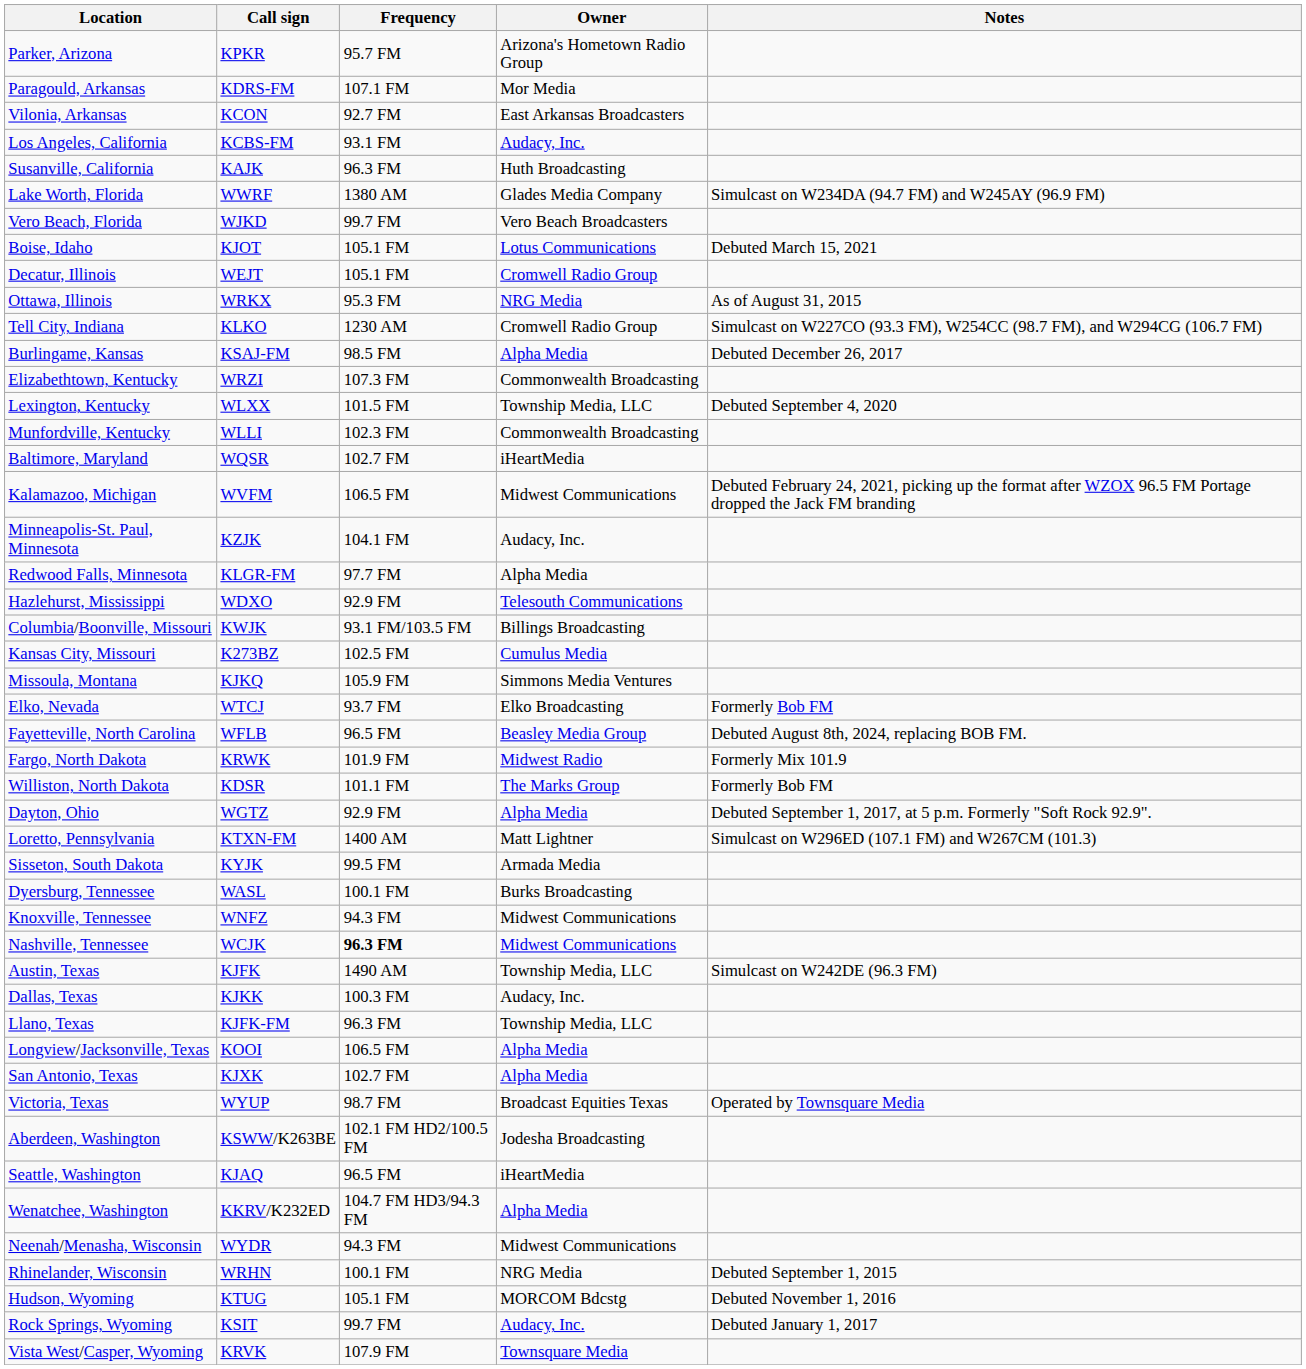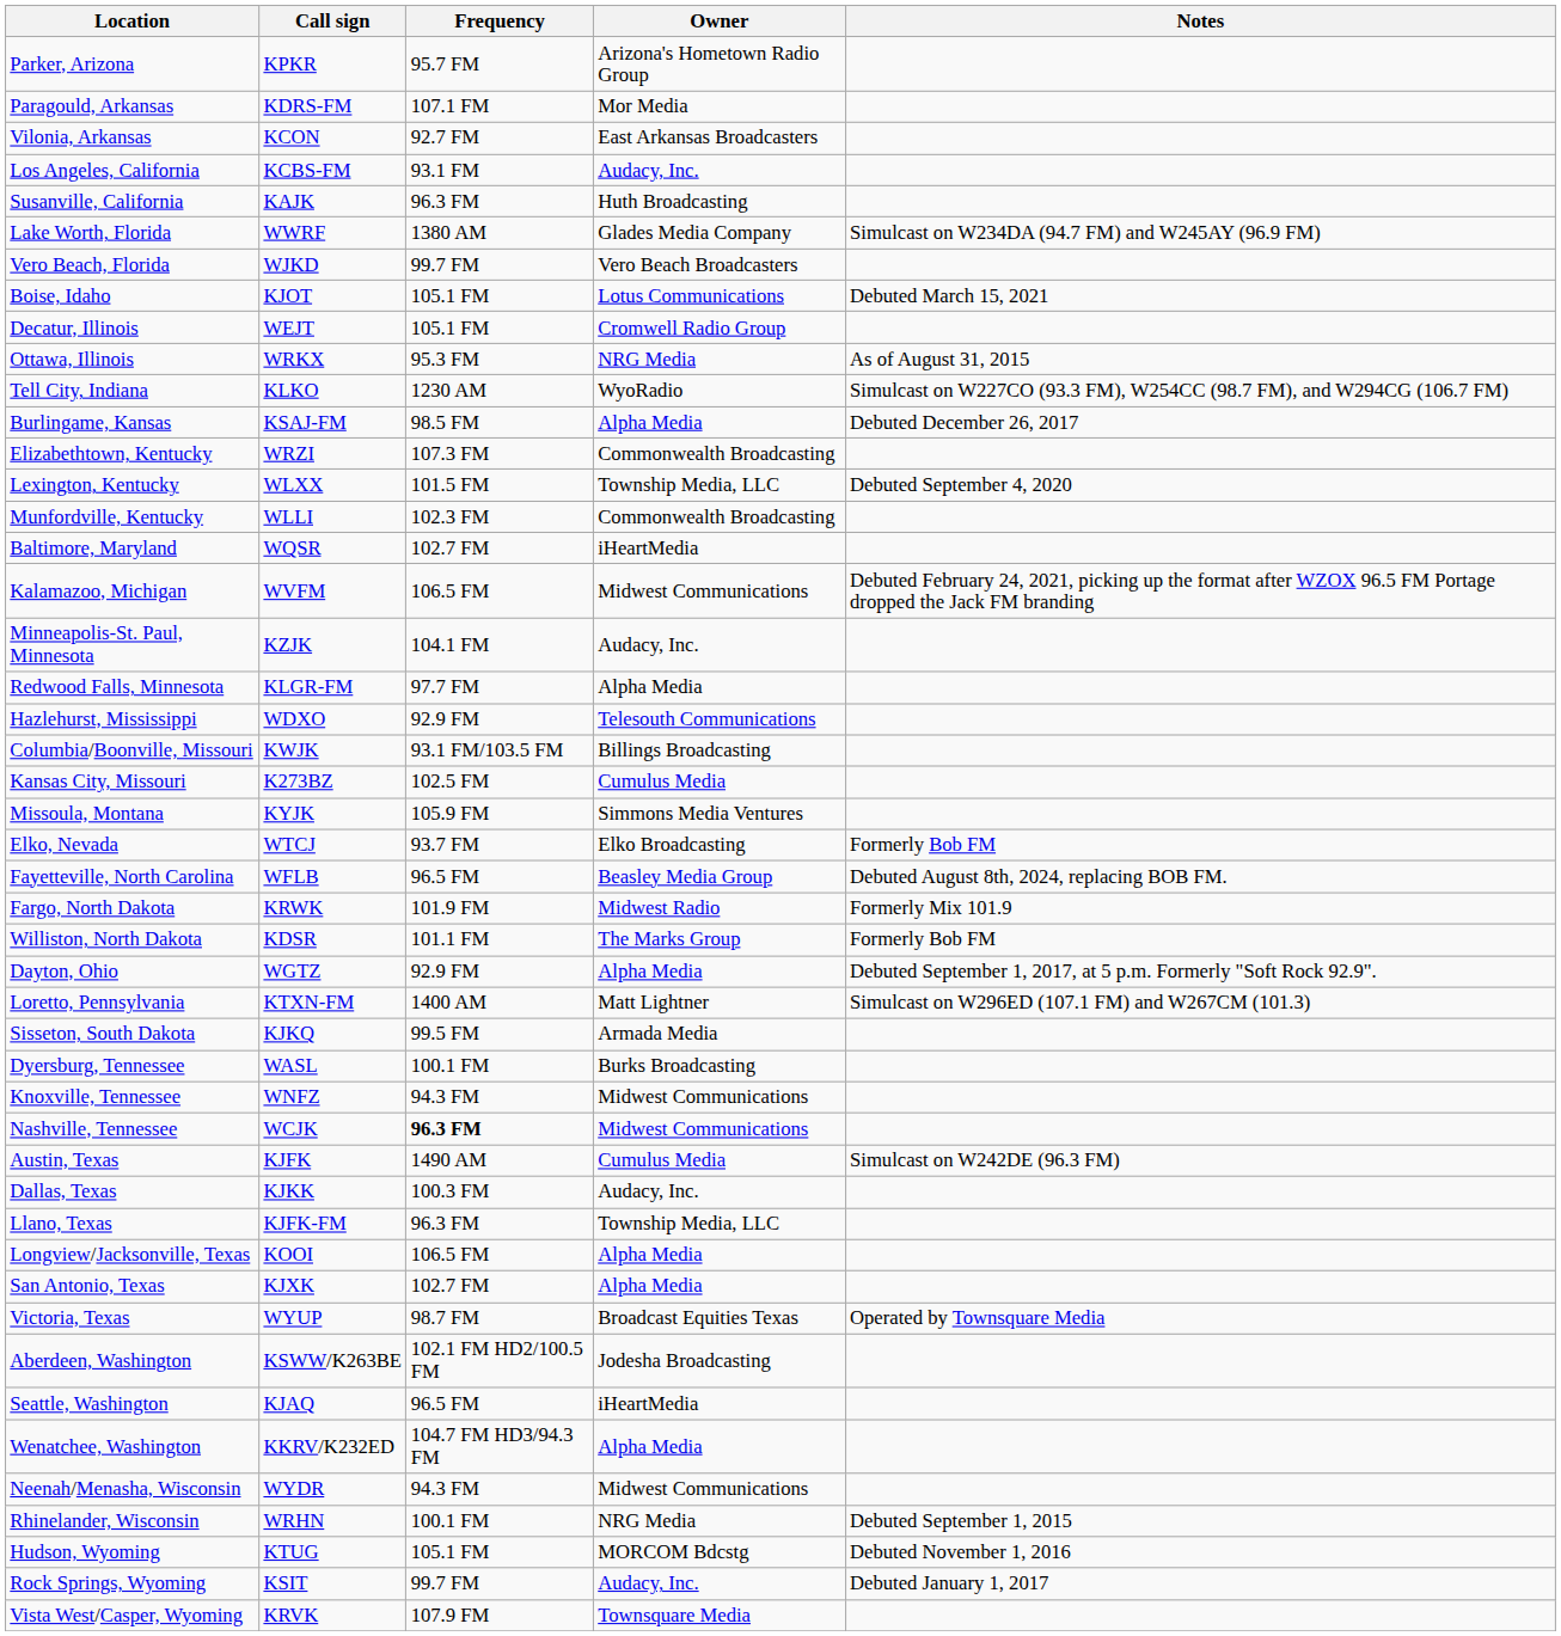 <table class="wikitable sortable">
 <tr>
 <th>Location</th>
 <th>Call sign</th>
 <th>Frequency</th>
 <th>Owner</th>
 <th>Notes</th>
 </tr>
 <tr>
 <td><a href='#'>Parker, Arizona</a></td>
 <td><a href='#'>KPKR</a></td>
 <td>95.7 FM</td>
 <td>Arizona's Hometown Radio Group</td>
 <td></td>
 </tr>
 <tr>
 <td><a href='#'>Paragould, Arkansas</a></td>
 <td><a href='#'>KDRS-FM</a></td>
 <td>107.1 FM</td>
 <td>Mor Media</td>
 <td></td>
 </tr>
 <tr>
 <td><a href='#'>Vilonia, Arkansas</a></td>
 <td><a href='#'>KCON</a></td>
 <td>92.7 FM</td>
 <td>East Arkansas Broadcasters</td>
 <td></td>
 </tr>
 <tr>
 <td><a href='#'>Los Angeles, California</a></td>
 <td><a href='#'>KCBS-FM</a></td>
 <td>93.1 FM</td>
 <td><a href='#'>Audacy, Inc.</a></td>
 <td></td>
 </tr>
 <tr>
 <td><a href='#'>Susanville, California</a></td>
 <td><a href='#'>KAJK</a></td>
 <td>96.3 FM</td>
 <td>Huth Broadcasting</td>
 <td></td>
 </tr>
 <tr>
 <td><a href='#'>Lake Worth, Florida</a></td>
 <td><a href='#'>WWRF</a></td>
 <td>1380 AM</td>
 <td>Glades Media Company</td>
 <td>Simulcast on W234DA (94.7 FM) and W245AY (96.9 FM)</td>
 </tr>
 <tr>
 <td><a href='#'>Vero Beach, Florida</a></td>
 <td><a href='#'>WJKD</a></td>
 <td>99.7 FM</td>
 <td>Vero Beach Broadcasters</td>
 <td></td>
 </tr>
 <tr>
 <td><a href='#'>Boise, Idaho</a></td>
 <td><a href='#'>KJOT</a></td>
 <td>105.1 FM</td>
 <td><a href='#'>Lotus Communications</a></td>
 <td>Debuted March 15, 2021</td>
 </tr>
 <tr>
 <td><a href='#'>Decatur, Illinois</a></td>
 <td><a href='#'>WEJT</a></td>
 <td>105.1 FM</td>
 <td><a href='#'>Cromwell Radio Group</a></td>
 <td></td>
 </tr>
 <tr>
 <td><a href='#'>Ottawa, Illinois</a></td>
 <td><a href='#'>WRKX</a></td>
 <td>95.3 FM</td>
 <td><a href='#'>NRG Media</a></td>
 <td>As of August 31, 2015</td>
 </tr>
 <tr>
 <td><a href='#'>Tell City, Indiana</a></td>
 <td><a href='#'>KLKO</a></td>
 <td>1230 AM</td>
-<td>Cromwell Radio Group</td>
+<td>WyoRadio</td>
 <td>Simulcast on W227CO (93.3 FM), W254CC (98.7 FM), and W294CG (106.7 FM)</td>
 </tr>
 <tr>
 <td><a href='#'>Burlingame, Kansas</a></td>
 <td><a href='#'>KSAJ-FM</a></td>
 <td>98.5 FM</td>
 <td><a href='#'>Alpha Media</a></td>
 <td>Debuted December 26, 2017</td>
 </tr>
 <tr>
 <td><a href='#'>Elizabethtown, Kentucky</a></td>
 <td><a href='#'>WRZI</a></td>
 <td>107.3 FM</td>
 <td>Commonwealth Broadcasting</td>
 <td></td>
 </tr>
 <tr>
 <td><a href='#'>Lexington, Kentucky</a></td>
 <td><a href='#'>WLXX</a></td>
 <td>101.5 FM</td>
 <td>Township Media, LLC</td>
 <td>Debuted September 4, 2020</td>
 </tr>
 <tr>
 <td><a href='#'>Munfordville, Kentucky</a></td>
 <td><a href='#'>WLLI</a></td>
 <td>102.3 FM</td>
 <td>Commonwealth Broadcasting</td>
 <td></td>
 </tr>
 <tr>
 <td><a href='#'>Baltimore, Maryland</a></td>
 <td><a href='#'>WQSR</a></td>
 <td>102.7 FM</td>
 <td>iHeartMedia</td>
 <td></td>
 </tr>
 <tr>
 <td><a href='#'>Kalamazoo, Michigan</a></td>
 <td><a href='#'>WVFM</a></td>
 <td>106.5 FM</td>
 <td>Midwest Communications</td>
 <td>Debuted February 24, 2021, picking up the format after <a href='#'>WZOX</a> 96.5 FM Portage dropped the Jack FM branding</td>
 </tr>
 <tr>
 <td><a href='#'>Minneapolis-St. Paul, Minnesota</a></td>
 <td><a href='#'>KZJK</a></td>
 <td>104.1 FM</td>
 <td>Audacy, Inc.</td>
 <td></td>
 </tr>
 <tr>
 <td><a href='#'>Redwood Falls, Minnesota</a></td>
 <td><a href='#'>KLGR-FM</a></td>
 <td>97.7 FM</td>
 <td>Alpha Media</td>
 <td></td>
 </tr>
 <tr>
 <td><a href='#'>Hazlehurst, Mississippi</a></td>
 <td><a href='#'>WDXO</a></td>
 <td>92.9 FM</td>
 <td><a href='#'>Telesouth Communications</a></td>
 <td></td>
 </tr>
 <tr>
 <td><a href='#'>Columbia</a>/<a href='#'>Boonville, Missouri</a></td>
 <td><a href='#'>KWJK</a></td>
 <td>93.1 FM/103.5 FM</td>
 <td>Billings Broadcasting</td>
 <td></td>
 </tr>
 <tr>
 <td><a href='#'>Kansas City, Missouri</a></td>
 <td><a href='#'>K273BZ</a></td>
 <td>102.5 FM</td>
 <td><a href='#'>Cumulus Media</a></td>
 <td></td>
 </tr>
 <tr>
 <td><a href='#'>Missoula, Montana</a></td>
-<td><a href='#'>KJKQ</a></td>
+<td><a href='#'>KYJK</a></td>
 <td>105.9 FM</td>
 <td>Simmons Media Ventures</td>
 <td></td>
 </tr>
 <tr>
 <td><a href='#'>Elko, Nevada</a></td>
 <td><a href='#'>WTCJ</a></td>
 <td>93.7 FM</td>
 <td>Elko Broadcasting</td>
 <td>Formerly <a href='#'>Bob FM</a></td>
 </tr>
 <tr>
 <td><a href='#'>Fayetteville, North Carolina</a></td>
 <td><a href='#'>WFLB</a></td>
 <td>96.5 FM</td>
 <td><a href='#'>Beasley Media Group</a></td>
 <td>Debuted August 8th, 2024, replacing BOB FM.</td>
 </tr>
 <tr>
 <td><a href='#'>Fargo, North Dakota</a></td>
 <td><a href='#'>KRWK</a></td>
 <td>101.9 FM</td>
 <td><a href='#'>Midwest Radio</a></td>
 <td>Formerly Mix 101.9</td>
 </tr>
 <tr>
 <td><a href='#'>Williston, North Dakota</a></td>
 <td><a href='#'>KDSR</a></td>
 <td>101.1 FM</td>
 <td><a href='#'>The Marks Group</a></td>
 <td>Formerly Bob FM</td>
 </tr>
 <tr>
 <td><a href='#'>Dayton, Ohio</a></td>
 <td><a href='#'>WGTZ</a></td>
 <td>92.9 FM</td>
 <td><a href='#'>Alpha Media</a></td>
 <td>Debuted September 1, 2017, at 5 p.m. Formerly "Soft Rock 92.9".</td>
 </tr>
 <tr>
 <td><a href='#'>Loretto, Pennsylvania</a></td>
 <td><a href='#'>KTXN-FM</a></td>
 <td>1400 AM</td>
 <td>Matt Lightner</td>
 <td>Simulcast on W296ED (107.1 FM) and W267CM (101.3)</td>
 </tr>
 <tr>
 <td><a href='#'>Sisseton, South Dakota</a></td>
-<td><a href='#'>KYJK</a></td>
+<td><a href='#'>KJKQ</a></td>
 <td>99.5 FM</td>
 <td>Armada Media</td>
 <td></td>
 </tr>
 <tr>
 <td><a href='#'>Dyersburg, Tennessee</a></td>
 <td><a href='#'>WASL</a></td>
 <td>100.1 FM</td>
 <td>Burks Broadcasting</td>
 <td></td>
 </tr>
 <tr>
 <td><a href='#'>Knoxville, Tennessee</a></td>
 <td><a href='#'>WNFZ</a></td>
 <td>94.3 FM</td>
 <td>Midwest Communications</td>
 <td></td>
 </tr>
 <tr>
 <td><a href='#'>Nashville, Tennessee</a></td>
 <td><a href='#'>WCJK</a></td>
 <td><strong>96.3 FM</strong></td>
 <td><a href='#'>Midwest Communications</a></td>
 <td></td>
 </tr>
 <tr>
 <td><a href='#'>Austin, Texas</a></td>
 <td><a href='#'>KJFK</a></td>
 <td>1490 AM</td>
-<td>Township Media, LLC</td>
+<td><a href='#'>Cumulus Media</a></td>
 <td>Simulcast on W242DE (96.3 FM)</td>
 </tr>
 <tr>
 <td><a href='#'>Dallas, Texas</a></td>
 <td><a href='#'>KJKK</a></td>
 <td>100.3 FM</td>
 <td>Audacy, Inc.</td>
 <td></td>
 </tr>
 <tr>
 <td><a href='#'>Llano, Texas</a></td>
 <td><a href='#'>KJFK-FM</a></td>
 <td>96.3 FM</td>
 <td>Township Media, LLC</td>
 <td></td>
 </tr>
 <tr>
 <td><a href='#'>Longview</a>/<a href='#'>Jacksonville, Texas</a></td>
 <td><a href='#'>KOOI</a></td>
 <td>106.5 FM</td>
 <td><a href='#'>Alpha Media</a></td>
 <td></td>
 </tr>
 <tr>
 <td><a href='#'>San Antonio, Texas</a></td>
 <td><a href='#'>KJXK</a></td>
 <td>102.7 FM</td>
 <td><a href='#'>Alpha Media</a></td>
 <td></td>
 </tr>
 <tr>
 <td><a href='#'>Victoria, Texas</a></td>
 <td><a href='#'>WYUP</a></td>
 <td>98.7 FM</td>
 <td>Broadcast Equities Texas</td>
 <td>Operated by <a href='#'>Townsquare Media</a></td>
 </tr>
 <tr>
 <td><a href='#'>Aberdeen, Washington</a></td>
 <td><a href='#'>KSWW</a>/K263BE</td>
 <td>102.1 FM HD2/100.5 FM</td>
 <td>Jodesha Broadcasting</td>
 <td></td>
 </tr>
 <tr>
 <td><a href='#'>Seattle, Washington</a></td>
 <td><a href='#'>KJAQ</a></td>
 <td>96.5 FM</td>
 <td>iHeartMedia</td>
 <td></td>
 </tr>
 <tr>
 <td><a href='#'>Wenatchee, Washington</a></td>
 <td><a href='#'>KKRV</a>/K232ED</td>
 <td>104.7 FM HD3/94.3 FM</td>
 <td><a href='#'>Alpha Media</a></td>
 <td></td>
 </tr>
 <tr>
 <td><a href='#'>Neenah</a>/<a href='#'>Menasha, Wisconsin</a></td>
 <td><a href='#'>WYDR</a></td>
 <td>94.3 FM</td>
 <td>Midwest Communications</td>
 <td></td>
 </tr>
 <tr>
 <td><a href='#'>Rhinelander, Wisconsin</a></td>
 <td><a href='#'>WRHN</a></td>
 <td>100.1 FM</td>
 <td>NRG Media</td>
 <td>Debuted September 1, 2015</td>
 </tr>
 <tr>
 <td><a href='#'>Hudson, Wyoming</a></td>
 <td><a href='#'>KTUG</a></td>
 <td>105.1 FM</td>
 <td>MORCOM Bdcstg</td>
 <td>Debuted November 1, 2016</td>
 </tr>
 <tr>
 <td><a href='#'>Rock Springs, Wyoming</a></td>
 <td><a href='#'>KSIT</a></td>
 <td>99.7 FM</td>
 <td><a href='#'>Audacy, Inc.</a></td>
 <td>Debuted January 1, 2017</td>
 </tr>
 <tr>
 <td><a href='#'>Vista West</a>/<a href='#'>Casper, Wyoming</a></td>
 <td><a href='#'>KRVK</a></td>
 <td>107.9 FM</td>
 <td><a href='#'>Townsquare Media</a></td>
 <td></td>
 </tr>
 </table>
